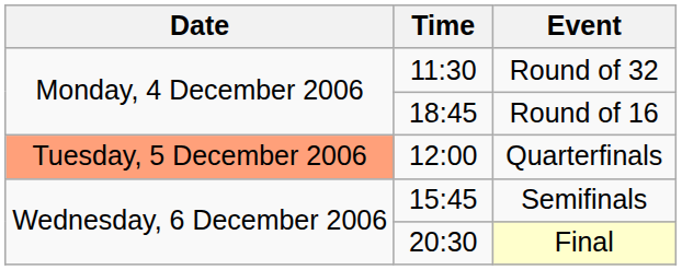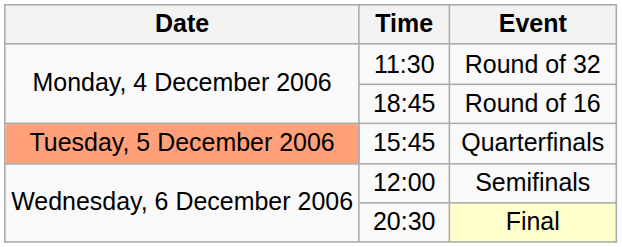 <table class = "wikitable" style="text-align:center;">
 <tr>
 <th width=220>Date</th>
 <th width=50>Time</th>
 <th width=100>Event</th>
 </tr>
 <tr>
 <td rowspan=2>Monday, 4 December 2006</td>
 <td>11:30</td>
 <td>Round of 32</td>
 </tr>
 <tr>
 <td>18:45</td>
 <td>Round of 16</td>
 </tr>
 <tr>
 <td style="background: lightsalmon;">Tuesday, 5 December 2006</td>
-<td>12:00</td>
+<td>15:45</td>
 <td>Quarterfinals</td>
 </tr>
 <tr>
 <td rowspan=2>Wednesday, 6 December 2006</td>
-<td>15:45</td>
+<td>12:00</td>
 <td>Semifinals</td>
 </tr>
 <tr>
 <td>20:30</td>
 <td bgcolor=ffffcc>Final</td>
 </tr>
 </table>
